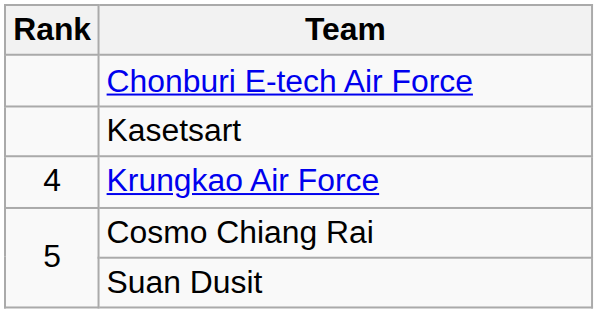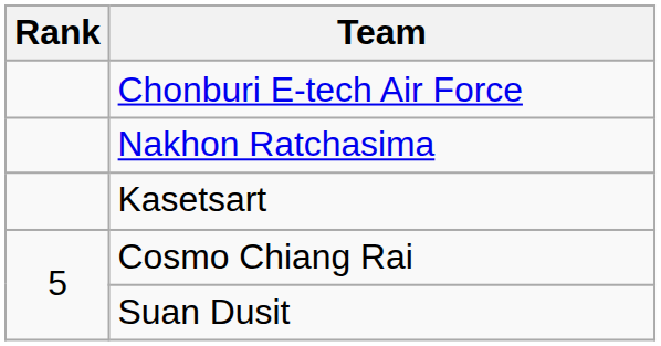 <table class="wikitable" style="text-align: center;">
 <tr>
 <th width=40>Rank</th>
 <th width=240>Team</th>
 </tr>
 <tr>
 <td></td>
 <td align=left><a href='#'>Chonburi E-tech Air Force</a></td>
 </tr>
 <tr>
 <td></td>
-<td align=left>Kasetsart</td>
+<td align=left><a href='#'>Nakhon Ratchasima</a></td>
 </tr>
 <tr>
-<td>4</td>
-<td align=left><a href='#'>Krungkao Air Force</a></td>
+<td></td>
+<td align=left>Kasetsart</td>
 </tr>
 <tr>
 <td rowspan=2>5</td>
 <td align=left>Cosmo Chiang Rai</td>
 </tr>
 <tr>
 <td align=left>Suan Dusit</td>
 </tr>
 </table>
